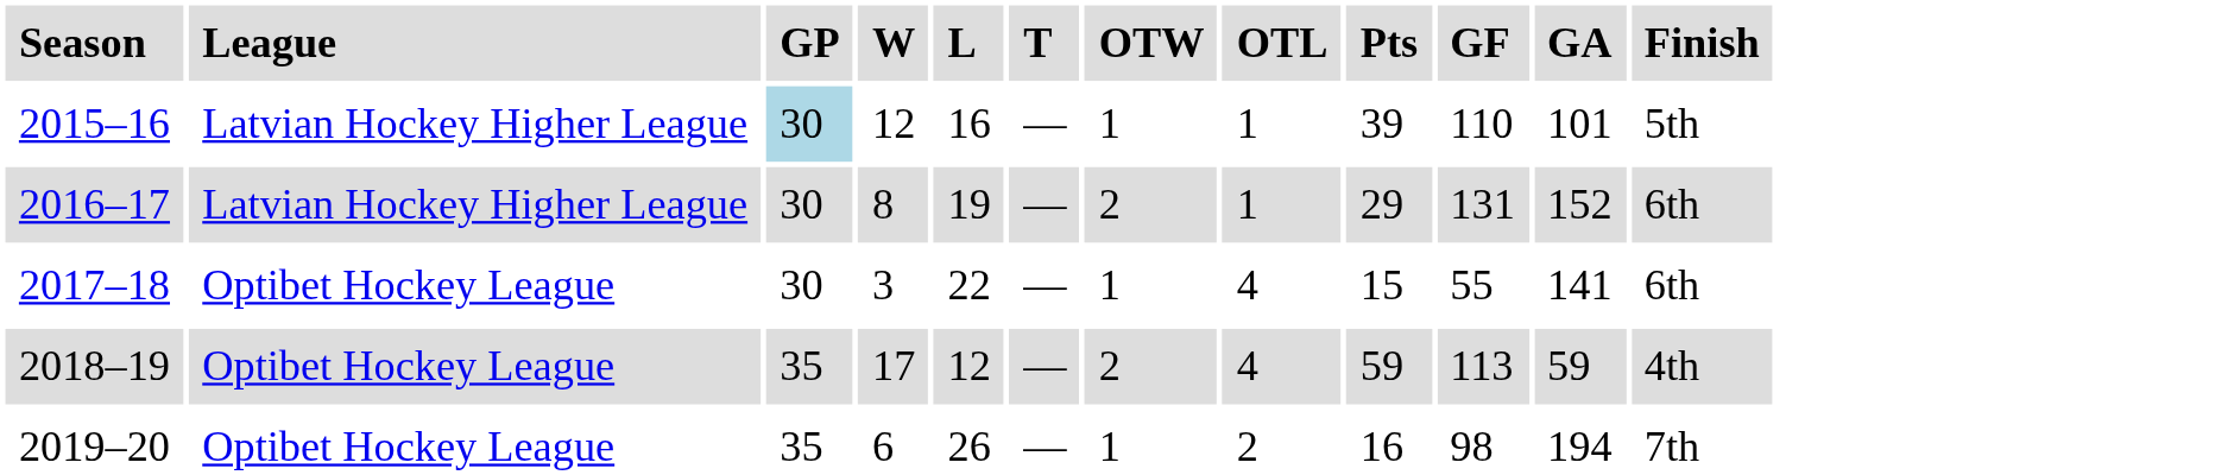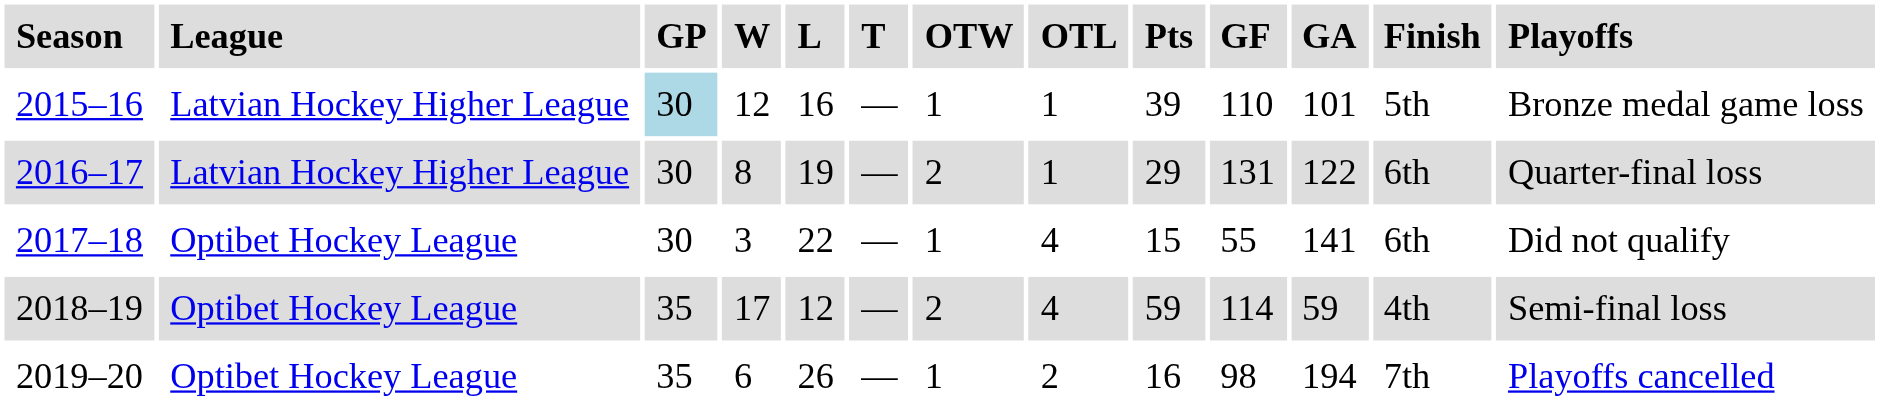 <table cellpadding=5>
 <tr bgcolor="#dddddd">
 <td><strong>Season</strong></td>
 <td><strong>League</strong></td>
 <td><strong>GP</strong></td>
 <td><strong>W</strong></td>
 <td><strong>L</strong></td>
 <td><strong>T</strong></td>
 <td><strong>OTW</strong></td>
 <td><strong>OTL</strong></td>
 <td><strong>Pts</strong></td>
 <td><strong>GF</strong></td>
 <td><strong>GA</strong></td>
 <td><strong>Finish</strong></td>
+<td><strong>Playoffs</strong></td>
 </tr>
 <tr>
 <td><a href='#'>2015–16</a></td>
 <td><a href='#'>Latvian Hockey Higher League</a></td>
 <td style="background: lightblue;">30</td>
 <td>12</td>
 <td>16</td>
 <td>—</td>
 <td>1</td>
 <td>1</td>
 <td>39</td>
 <td>110</td>
 <td>101</td>
 <td>5th</td>
+<td>Bronze medal game loss</td>
 </tr>
 <tr bgcolor="#dddddd">
 <td><a href='#'>2016–17</a></td>
 <td><a href='#'>Latvian Hockey Higher League</a></td>
 <td>30</td>
 <td>8</td>
 <td>19</td>
 <td>—</td>
 <td>2</td>
 <td>1</td>
 <td>29</td>
 <td>131</td>
-<td>152</td>
+<td>122</td>
 <td>6th</td>
+<td>Quarter-final loss</td>
 </tr>
 <tr>
 <td><a href='#'>2017–18</a></td>
 <td><a href='#'>Optibet Hockey League</a></td>
 <td>30</td>
 <td>3</td>
 <td>22</td>
 <td>—</td>
 <td>1</td>
 <td>4</td>
 <td>15</td>
 <td>55</td>
 <td>141</td>
 <td>6th</td>
+<td>Did not qualify</td>
 </tr>
 <tr bgcolor="#dddddd">
 <td>2018–19</td>
 <td><a href='#'>Optibet Hockey League</a></td>
 <td>35</td>
 <td>17</td>
 <td>12</td>
 <td>—</td>
 <td>2</td>
 <td>4</td>
 <td>59</td>
-<td>113</td>
+<td>114</td>
 <td>59</td>
 <td>4th</td>
+<td>Semi-final loss</td>
 </tr>
 <tr>
 <td>2019–20</td>
 <td><a href='#'>Optibet Hockey League</a></td>
 <td>35</td>
 <td>6</td>
 <td>26</td>
 <td>—</td>
 <td>1</td>
 <td>2</td>
 <td>16</td>
 <td>98</td>
 <td>194</td>
 <td>7th</td>
+<td><a href='#'>Playoffs cancelled</a></td>
 </tr>
 </table>
